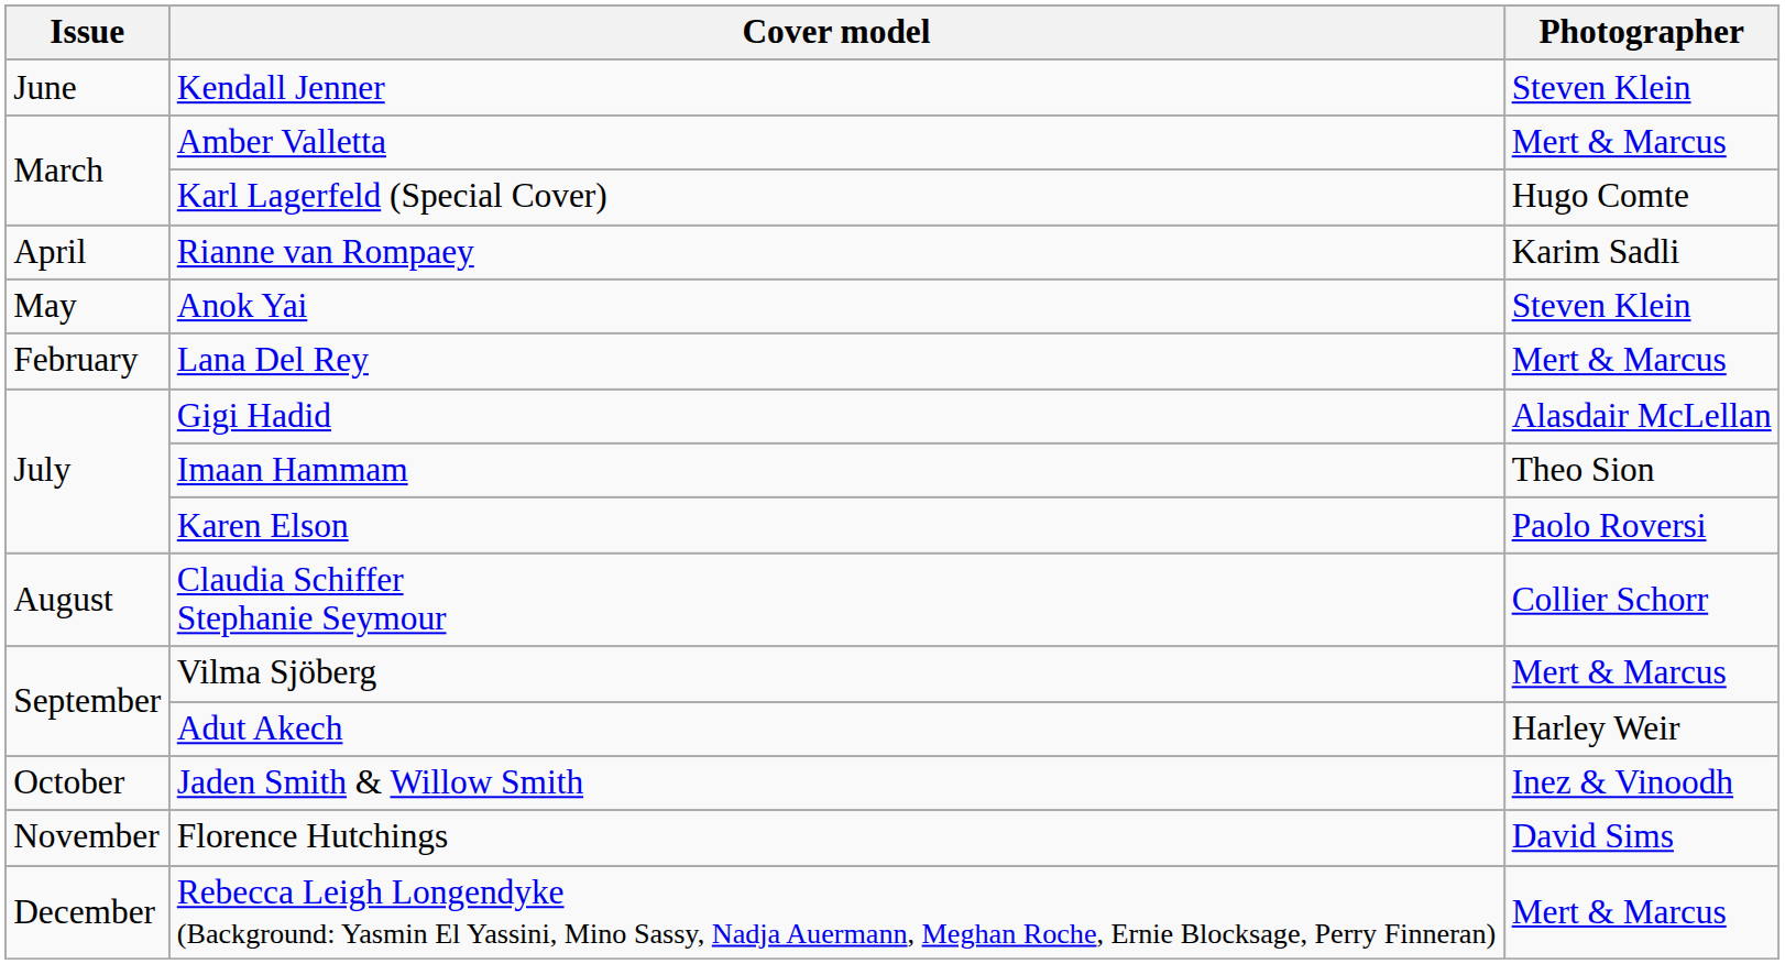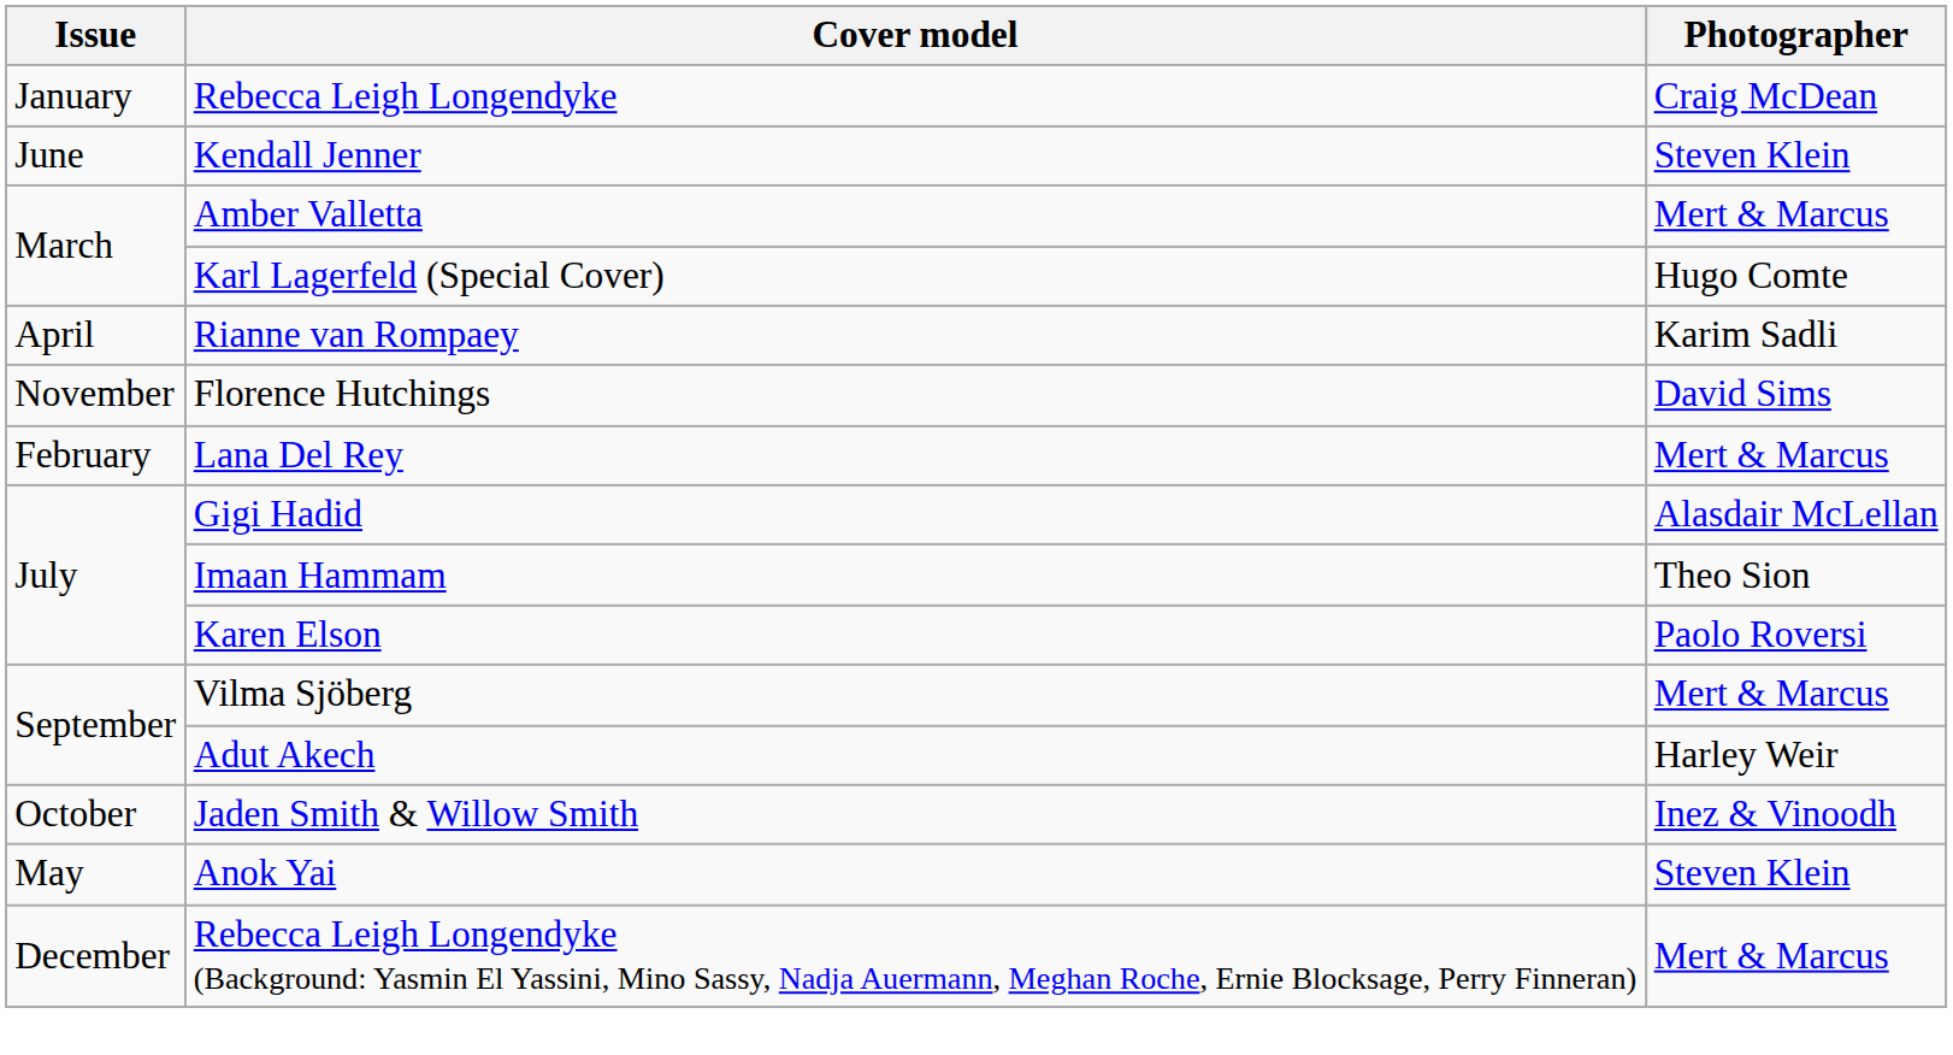 <table class="sortable wikitable">
 <tr>
 <th>Issue</th>
 <th>Cover model</th>
 <th>Photographer</th>
+</tr>
+<tr>
+<td>January</td>
+<td><a href='#'>Rebecca Leigh Longendyke</a></td>
+<td><a href='#'>Craig McDean</a></td>
 </tr>
 <tr>
 <td>June</td>
 <td><a href='#'>Kendall Jenner</a></td>
 <td><a href='#'>Steven Klein</a></td>
 </tr>
 <tr>
 <td rowspan=2>March</td>
 <td><a href='#'>Amber Valletta</a></td>
 <td><a href='#'>Mert & Marcus</a></td>
 </tr>
 <tr>
 <td><a href='#'>Karl Lagerfeld</a> (Special Cover)</td>
 <td>Hugo Comte</td>
 </tr>
 <tr>
 <td>April</td>
 <td><a href='#'>Rianne van Rompaey</a></td>
 <td>Karim Sadli</td>
 </tr>
 <tr>
-<td>May</td>
-<td><a href='#'>Anok Yai</a></td>
-<td><a href='#'>Steven Klein</a></td>
+<td>November</td>
+<td>Florence Hutchings</td>
+<td><a href='#'>David Sims</a></td>
 </tr>
 <tr>
 <td>February</td>
 <td><a href='#'>Lana Del Rey</a></td>
 <td><a href='#'>Mert & Marcus</a></td>
 </tr>
 <tr>
 <td rowspan=3>July</td>
 <td><a href='#'>Gigi Hadid</a></td>
 <td><a href='#'>Alasdair McLellan</a></td>
 </tr>
 <tr>
 <td><a href='#'>Imaan Hammam</a></td>
 <td>Theo Sion</td>
 </tr>
 <tr>
 <td><a href='#'>Karen Elson</a></td>
 <td><a href='#'>Paolo Roversi</a></td>
 </tr>
 <tr>
-<td>August</td>
-<td><a href='#'>Claudia Schiffer</a><br><a href='#'>Stephanie Seymour</a></td>
-<td><a href='#'>Collier Schorr</a></td>
-</tr>
-<tr>
 <td rowspan=2>September</td>
 <td>Vilma Sjöberg</td>
 <td><a href='#'>Mert & Marcus</a></td>
 </tr>
 <tr>
 <td><a href='#'>Adut Akech</a></td>
 <td>Harley Weir</td>
 </tr>
 <tr>
 <td>October</td>
 <td><a href='#'>Jaden Smith</a> & <a href='#'>Willow Smith</a></td>
 <td><a href='#'>Inez & Vinoodh</a></td>
 </tr>
 <tr>
-<td>November</td>
-<td>Florence Hutchings</td>
-<td><a href='#'>David Sims</a></td>
+<td>May</td>
+<td><a href='#'>Anok Yai</a></td>
+<td><a href='#'>Steven Klein</a></td>
 </tr>
 <tr>
 <td>December</td>
 <td><a href='#'>Rebecca Leigh Longendyke</a> <br> <small>(Background: Yasmin El Yassini, Mino Sassy, <a href='#'>Nadja Auermann</a>, <a href='#'>Meghan Roche</a>, Ernie Blocksage, Perry Finneran)</small></td>
 <td><a href='#'>Mert & Marcus</a></td>
 </tr>
 </table>
